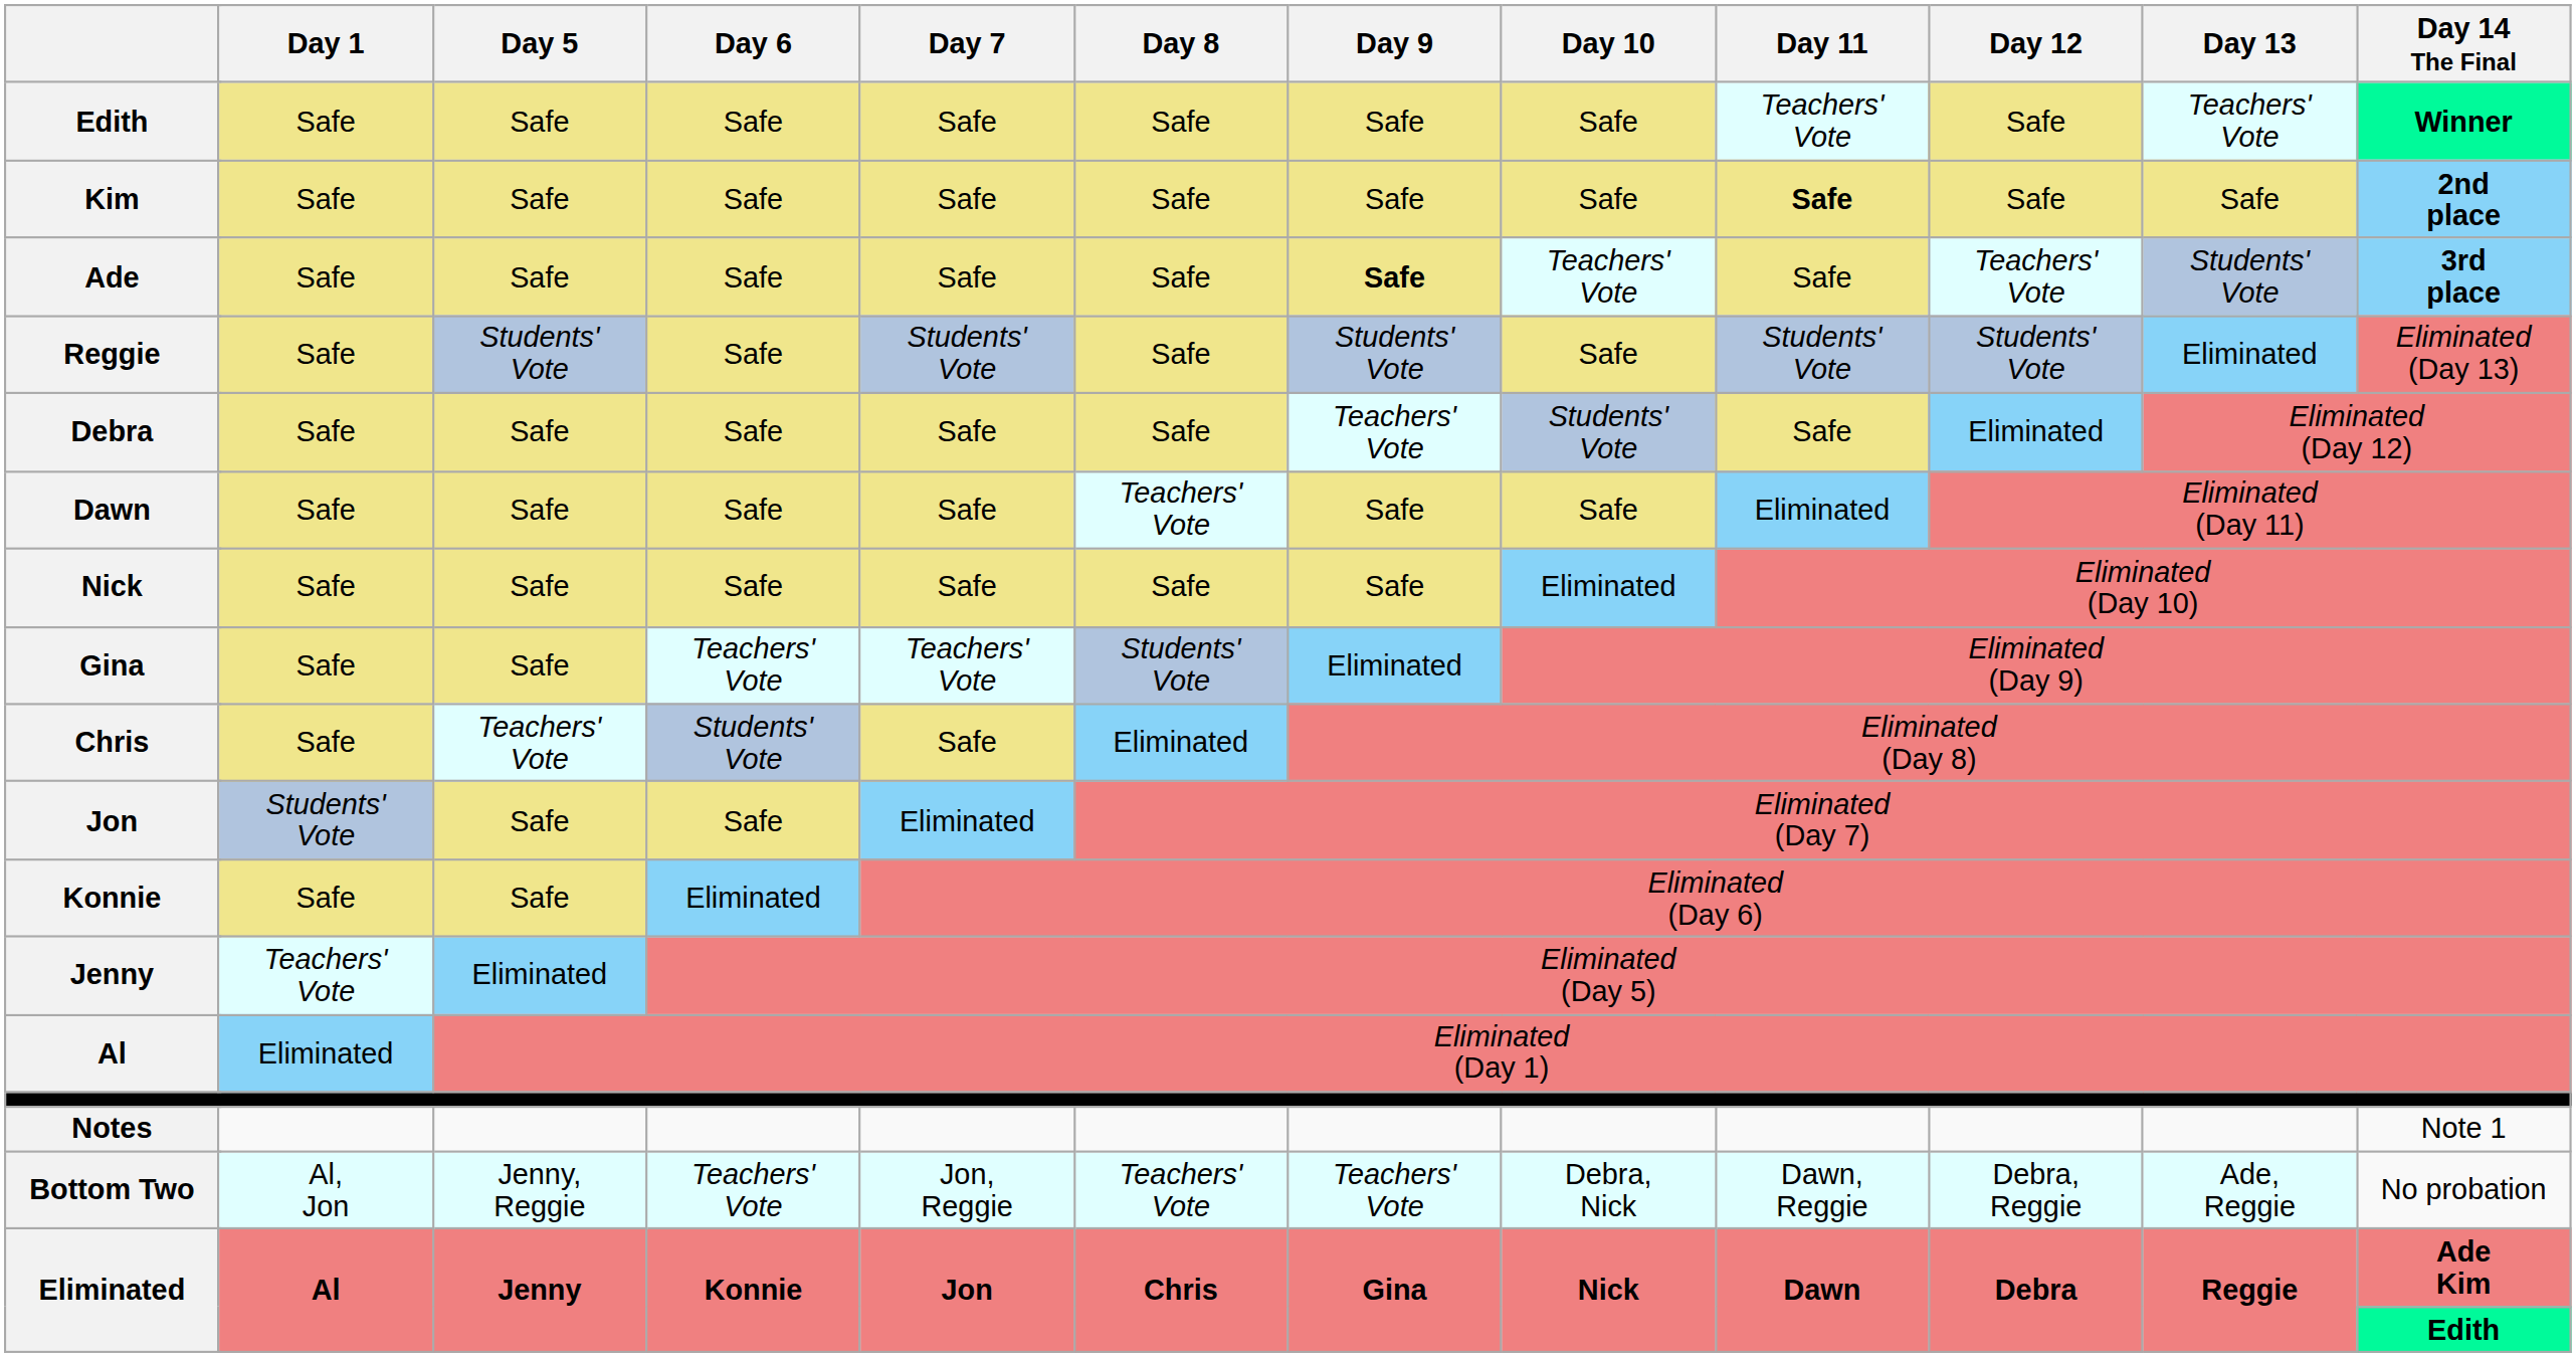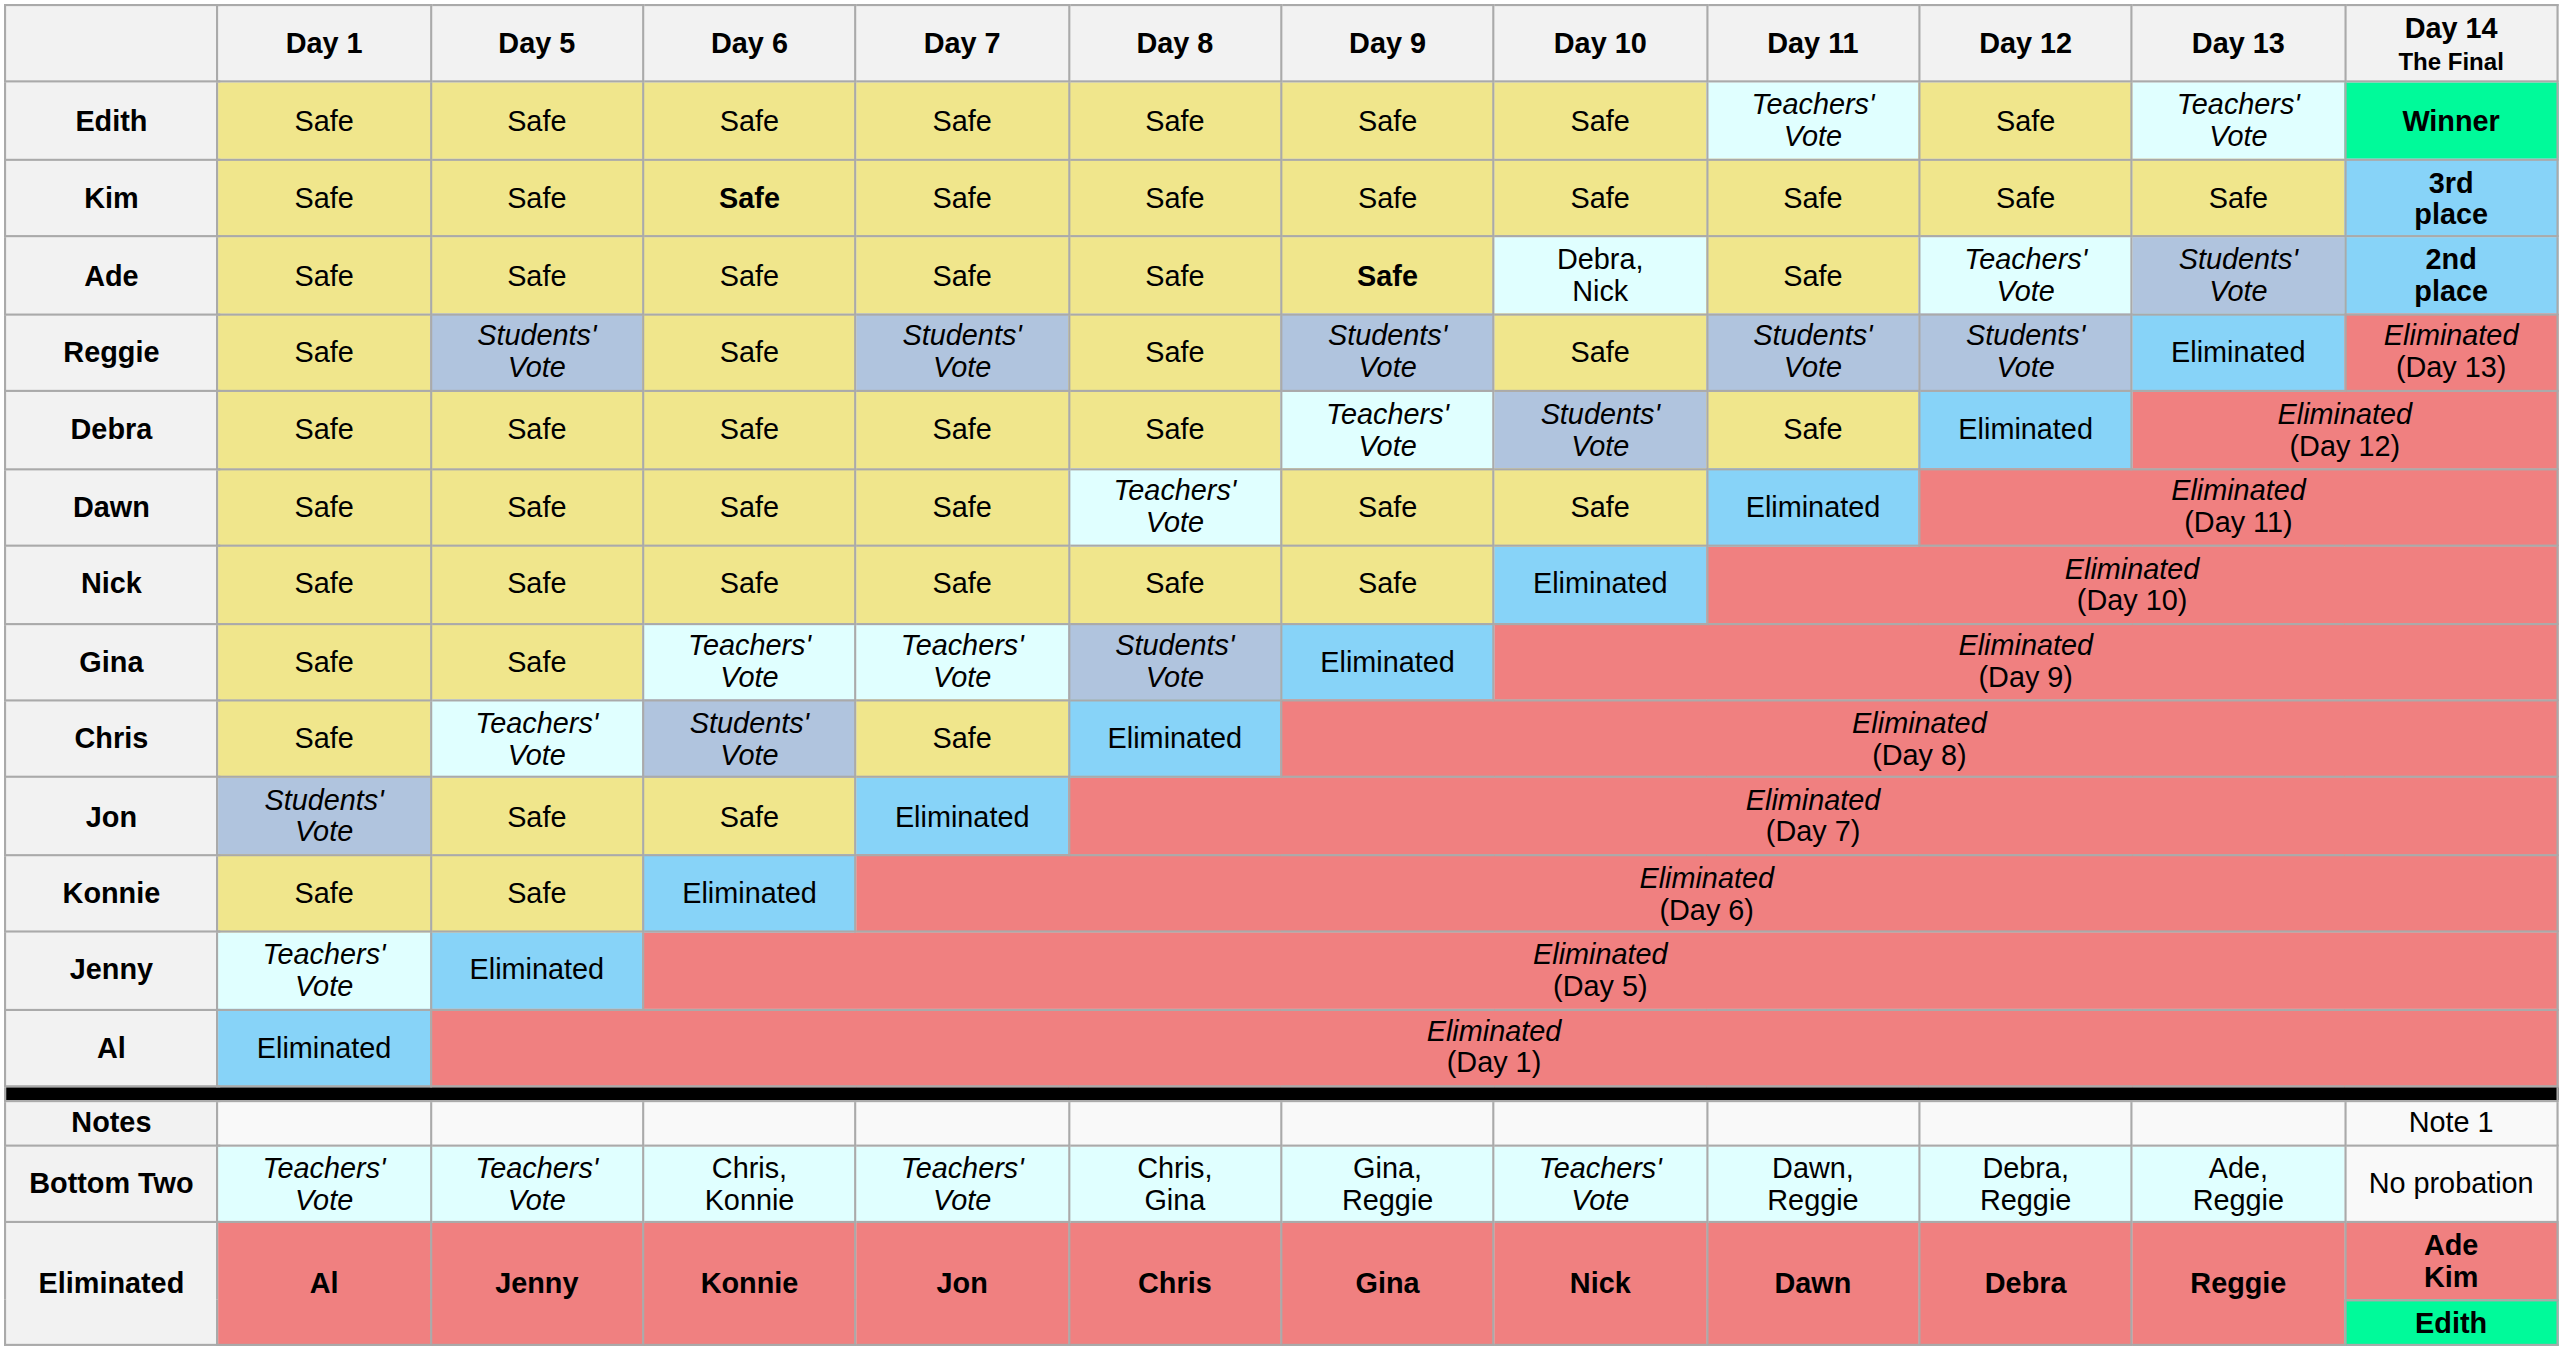 <table class="wikitable" style="text-align:center; font-size:85%">
 <tr>
 <th style="width:7%" colspan=2></th>
 <th style="width:7%">Day 1</th>
 <th style="width:7%">Day 5</th>
 <th style="width:7%">Day 6</th>
 <th style="width:7%">Day 7</th>
 <th style="width:7%">Day 8</th>
 <th style="width:7%">Day 9</th>
 <th style="width:7%">Day 10</th>
 <th style="width:7%">Day 11</th>
 <th style="width:7%">Day 12</th>
 <th style="width:7%">Day 13</th>
 <th style="width:7%" colspan=2>Day 14 <br><small>The Final</small></th>
 </tr>
 <tr>
 <th colspan="2">Edith</th>
 <td style="background:#F0E68C">Safe</td>
 <td style="background:#F0E68C">Safe</td>
 <td style="background:#F0E68C">Safe</td>
 <td style="background:#F0E68C">Safe</td>
 <td style="background:#F0E68C">Safe</td>
 <td style="background:#F0E68C">Safe</td>
 <td style="background:#F0E68C">Safe</td>
 <td style="background:#E0FFFF"><em>Teachers'<br>Vote</em></td>
 <td style="background:#F0E68C">Safe</td>
 <td style="background:#E0FFFF"><em>Teachers'<br>Vote</em></td>
 <td style="background:#00FA9A"><strong>Winner</strong></td>
 </tr>
 <tr>
 <th colspan="2">Kim</th>
 <td style="background:#F0E68C">Safe</td>
 <td style="background:#F0E68C">Safe</td>
+<td style="background:#F0E68C"><strong>Safe</strong></td>
 <td style="background:#F0E68C">Safe</td>
 <td style="background:#F0E68C">Safe</td>
 <td style="background:#F0E68C">Safe</td>
 <td style="background:#F0E68C">Safe</td>
 <td style="background:#F0E68C">Safe</td>
-<td style="background:#F0E68C"><strong>Safe</strong></td>
 <td style="background:#F0E68C">Safe</td>
 <td style="background:#F0E68C">Safe</td>
-<td style="background:#87D3F8"><strong>2nd<br>place</strong></td>
+<td style="background:#87D3F8"><strong>3rd<br>place</strong></td>
 </tr>
 <tr>
 <th colspan="2">Ade</th>
 <td style="background:#F0E68C">Safe</td>
 <td style="background:#F0E68C">Safe</td>
 <td style="background:#F0E68C">Safe</td>
 <td style="background:#F0E68C">Safe</td>
 <td style="background:#F0E68C">Safe</td>
 <td style="background:#F0E68C"><strong>Safe</strong></td>
-<td style="background:#E0FFFF"><em>Teachers'<br>Vote</em></td>
+<td style="background:#E0FFFF">Debra,<br>Nick</td>
 <td style="background:#F0E68C">Safe</td>
 <td style="background:#E0FFFF"><em>Teachers'<br>Vote</em></td>
 <td style="background:lightsteelblue"><em>Students'<br>Vote</em></td>
-<td style="background:#87D3F8"><strong>3rd<br>place</strong></td>
+<td style="background:#87D3F8"><strong>2nd<br>place</strong></td>
 </tr>
 <tr>
 <th colspan="2">Reggie</th>
 <td style="background:#F0E68C">Safe</td>
 <td style="background:lightsteelblue"><em>Students'<br>Vote</em></td>
 <td style="background:#F0E68C">Safe</td>
 <td style="background:lightsteelblue"><em>Students'<br>Vote</em></td>
 <td style="background:#F0E68C">Safe</td>
 <td style="background:lightsteelblue"><em>Students'<br>Vote</em></td>
 <td style="background:#F0E68C">Safe</td>
 <td style="background:lightsteelblue"><em>Students'<br>Vote</em></td>
 <td style="background:lightsteelblue"><em>Students'<br>Vote</em></td>
 <td style="background:#87D3F8">Eliminated</td>
 <td style="background:#F08080" colspan=1><em>Eliminated</em> <br> (Day 13)</td>
 </tr>
 <tr>
 <th colspan="2">Debra</th>
 <td style="background:#F0E68C">Safe</td>
 <td style="background:#F0E68C">Safe</td>
 <td style="background:#F0E68C">Safe</td>
 <td style="background:#F0E68C">Safe</td>
 <td style="background:#F0E68C">Safe</td>
 <td style="background:#E0FFFF"><em>Teachers'<br>Vote</em></td>
 <td style="background:lightsteelblue"><em>Students'<br>Vote</em></td>
 <td style="background:#F0E68C">Safe</td>
 <td style="background:#87D3F8">Eliminated</td>
 <td style="background:#F08080" colspan=2><em>Eliminated</em> <br> (Day 12)</td>
 </tr>
 <tr>
 <th colspan="2">Dawn</th>
 <td style="background:#F0E68C">Safe</td>
 <td style="background:#F0E68C">Safe</td>
 <td style="background:#F0E68C">Safe</td>
 <td style="background:#F0E68C">Safe</td>
 <td style="background:#E0FFFF"><em>Teachers'<br>Vote</em></td>
 <td style="background:#F0E68C">Safe</td>
 <td style="background:#F0E68C">Safe</td>
 <td style="background:#87D3F8">Eliminated</td>
 <td style="background:#F08080" colspan=3><em>Eliminated</em><br>(Day 11)</td>
 </tr>
 <tr>
 <th colspan="2">Nick</th>
 <td style="background:#F0E68C">Safe</td>
 <td style="background:#F0E68C">Safe</td>
 <td style="background:#F0E68C">Safe</td>
 <td style="background:#F0E68C">Safe</td>
 <td style="background:#F0E68C">Safe</td>
 <td style="background:#F0E68C">Safe</td>
 <td style="background:#87D3F8">Eliminated</td>
 <td style="background:#F08080" colspan=4><em>Eliminated</em><br>(Day 10)</td>
 </tr>
 <tr>
 <th colspan="2">Gina</th>
 <td style="background:#F0E68C">Safe</td>
 <td style="background:#F0E68C">Safe</td>
 <td style="background:#E0FFFF"><em>Teachers'<br>Vote</em></td>
 <td style="background:#E0FFFF"><em>Teachers'<br>Vote</em></td>
 <td style="background:lightsteelblue"><em>Students'<br>Vote</em></td>
 <td style="background:#87D3F8">Eliminated</td>
 <td style="background:#F08080" colspan=5><em>Eliminated</em><br>(Day 9)</td>
 </tr>
 <tr>
 <th colspan="2">Chris</th>
 <td style="background:#F0E68C">Safe</td>
 <td style="background:#E0FFFF"><em>Teachers'<br>Vote</em></td>
 <td style="background:lightsteelblue"><em>Students'<br>Vote</em></td>
 <td style="background:#F0E68C">Safe</td>
 <td style="background:#87D3F8">Eliminated</td>
 <td style="background:#F08080" colspan=6><em>Eliminated</em><br>(Day 8)</td>
 </tr>
 <tr>
 <th colspan="2">Jon</th>
 <td style="background:lightsteelblue"><em>Students'<br>Vote</em></td>
 <td style="background:#F0E68C">Safe</td>
 <td style="background:#F0E68C">Safe</td>
 <td style="background:#87D3F8">Eliminated</td>
 <td style="background:#F08080" colspan=7><em>Eliminated</em><br>(Day 7)</td>
 </tr>
 <tr>
 <th colspan="2">Konnie</th>
 <td style="background:#F0E68C">Safe</td>
 <td style="background:#F0E68C">Safe</td>
 <td style="background:#87D3F8">Eliminated</td>
 <td style="background:#F08080" colspan=8><em>Eliminated</em><br>(Day 6)</td>
 </tr>
 <tr>
 <th colspan="2">Jenny</th>
 <td style="background:#E0FFFF"><em>Teachers'<br>Vote</em></td>
 <td style="background:#87D3F8">Eliminated</td>
 <td style="background:#F08080" colspan=9><em>Eliminated</em><br>(Day 5)</td>
 </tr>
 <tr>
 <th colspan="2">Al</th>
 <td style="background:#87D3F8">Eliminated</td>
 <td style="background:#F08080" colspan=10><em>Eliminated</em><br>(Day 1)</td>
 </tr>
 <tr>
 <td style="background:#000000" colspan=13></td>
 </tr>
 <tr>
 <th colspan=2>Notes</th>
 <td style="background:x"></td>
 <td style="background:x"></td>
 <td style="background:x"></td>
 <td style="background:x"></td>
 <td style="background:x"></td>
 <td style="background:x"></td>
 <td style="background:x"></td>
 <td style="background:x"></td>
 <td style="background:x"></td>
 <td style="background:x"></td>
 <td style="background:x">Note 1</td>
 </tr>
 <tr>
 <th colspan=2>Bottom Two</th>
-<td style="background:#E0FFFF">Al,<br>Jon</td>
-<td style="background:#E0FFFF">Jenny,<br>Reggie</td>
-<td style="background:#E0FFFF"><em>Teachers'<br>Vote</em></td>
-<td style="background:#E0FFFF">Jon,<br>Reggie</td>
 <td style="background:#E0FFFF"><em>Teachers'<br>Vote</em></td>
 <td style="background:#E0FFFF"><em>Teachers'<br>Vote</em></td>
-<td style="background:#E0FFFF">Debra,<br>Nick</td>
+<td style="background:#E0FFFF">Chris,<br>Konnie</td>
+<td style="background:#E0FFFF"><em>Teachers'<br>Vote</em></td>
+<td style="background:#E0FFFF">Chris,<br>Gina</td>
+<td style="background:#E0FFFF">Gina,<br>Reggie</td>
+<td style="background:#E0FFFF"><em>Teachers'<br>Vote</em></td>
 <td style="background:#E0FFFF">Dawn,<br>Reggie</td>
 <td style="background:#E0FFFF">Debra,<br>Reggie</td>
 <td style="background:#E0FFFF">Ade,<br>Reggie</td>
 <td colspan=2>No probation</td>
 </tr>
 <tr>
 <th colspan=2 rowspan=2>Eliminated</th>
 <td style="background:#F08080" rowspan="2"><strong>Al </strong></td>
 <td style="background:#F08080" rowspan="2"><strong>Jenny </strong></td>
 <td style="background:#F08080" rowspan="2"><strong>Konnie </strong></td>
 <td style="background:#F08080" rowspan="2"><strong>Jon </strong></td>
 <td style="background:#F08080" rowspan="2"><strong>Chris </strong></td>
 <td style="background:#F08080" rowspan="2"><strong>Gina</strong></td>
 <td style="background:#F08080" rowspan="2"><strong>Nick</strong></td>
 <td style="background:#F08080" rowspan=2><strong>Dawn</strong></td>
 <td style="background:#F08080" rowspan=2><strong>Debra</strong></td>
 <td style="background:#F08080" rowspan=2><strong>Reggie</strong></td>
 <td style="background:#F08080" colspan=2><strong>Ade<br>Kim</strong></td>
 </tr>
 <tr>
 <td style="background:#00FA9A"><strong>Edith</strong></td>
 </tr>
 </table>
